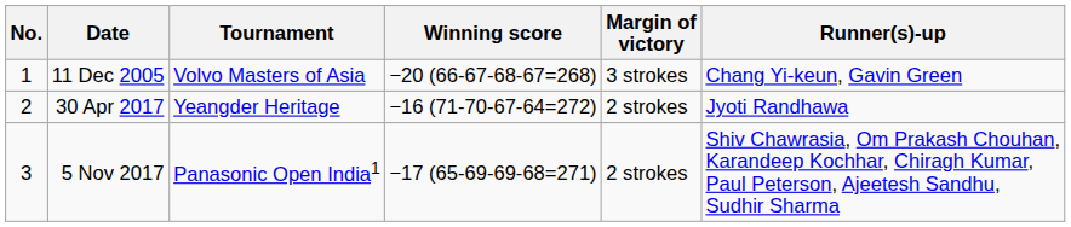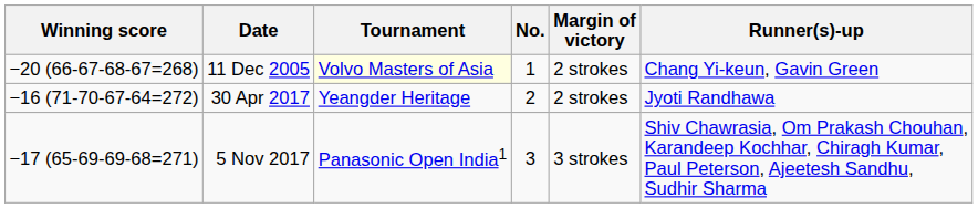 <table class="wikitable" style="font-size:95%;">
 <tr>
-<th>No.</th>
+<th>Winning score</th>
 <th>Date</th>
 <th>Tournament</th>
-<th>Winning score</th>
+<th>No.</th>
 <th>Margin of<br>victory</th>
 <th>Runner(s)-up</th>
 </tr>
 <tr>
+<td>−20 (66-67-68-67=268)</td>
+<td align=right>11 Dec <a href='#'>2005</a></td>
+<td style="background: lightyellow;"><a href='#'>Volvo Masters of Asia</a></td>
 <td align=center>1</td>
-<td align=right>11 Dec <a href='#'>2005</a></td>
-<td><a href='#'>Volvo Masters of Asia</a></td>
-<td>−20 (66-67-68-67=268)</td>
-<td>3 strokes</td>
+<td>2 strokes</td>
 <td> <a href='#'>Chang Yi-keun</a>,  <a href='#'>Gavin Green</a></td>
 </tr>
 <tr>
-<td align=center>2</td>
+<td>−16 (71-70-67-64=272)</td>
 <td align=right>30 Apr <a href='#'>2017</a></td>
 <td><a href='#'>Yeangder Heritage</a></td>
-<td>−16 (71-70-67-64=272)</td>
+<td align=center>2</td>
 <td>2 strokes</td>
 <td> <a href='#'>Jyoti Randhawa</a></td>
 </tr>
 <tr>
-<td align=center>3</td>
+<td>−17 (65-69-69-68=271)</td>
 <td align=right>5 Nov 2017</td>
 <td><a href='#'>Panasonic Open India</a><sup>1</sup></td>
-<td>−17 (65-69-69-68=271)</td>
-<td>2 strokes</td>
+<td align=center>3</td>
+<td>3 strokes</td>
 <td> <a href='#'>Shiv Chawrasia</a>,  <a href='#'>Om Prakash Chouhan</a>,<br> <a href='#'>Karandeep Kochhar</a>,  <a href='#'>Chiragh Kumar</a>,<br> <a href='#'>Paul Peterson</a>,  <a href='#'>Ajeetesh Sandhu</a>,<br> <a href='#'>Sudhir Sharma</a></td>
 </tr>
 </table>
